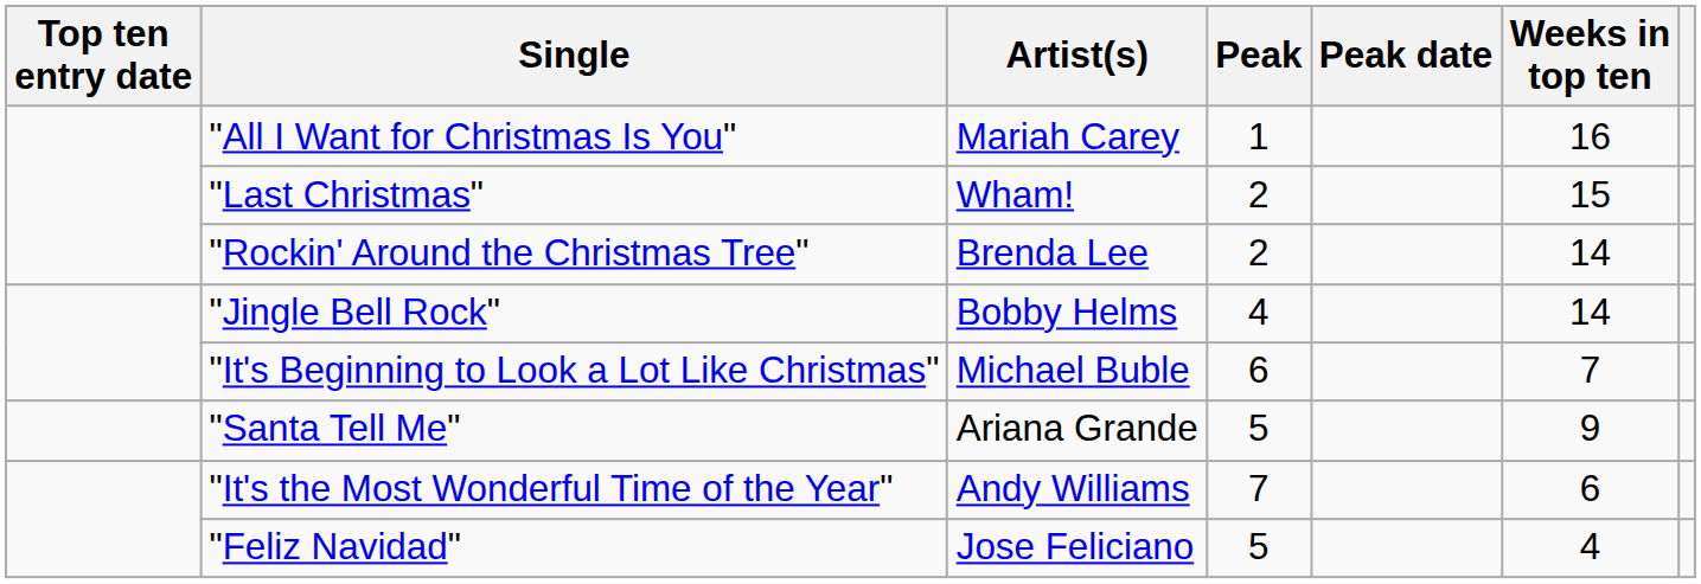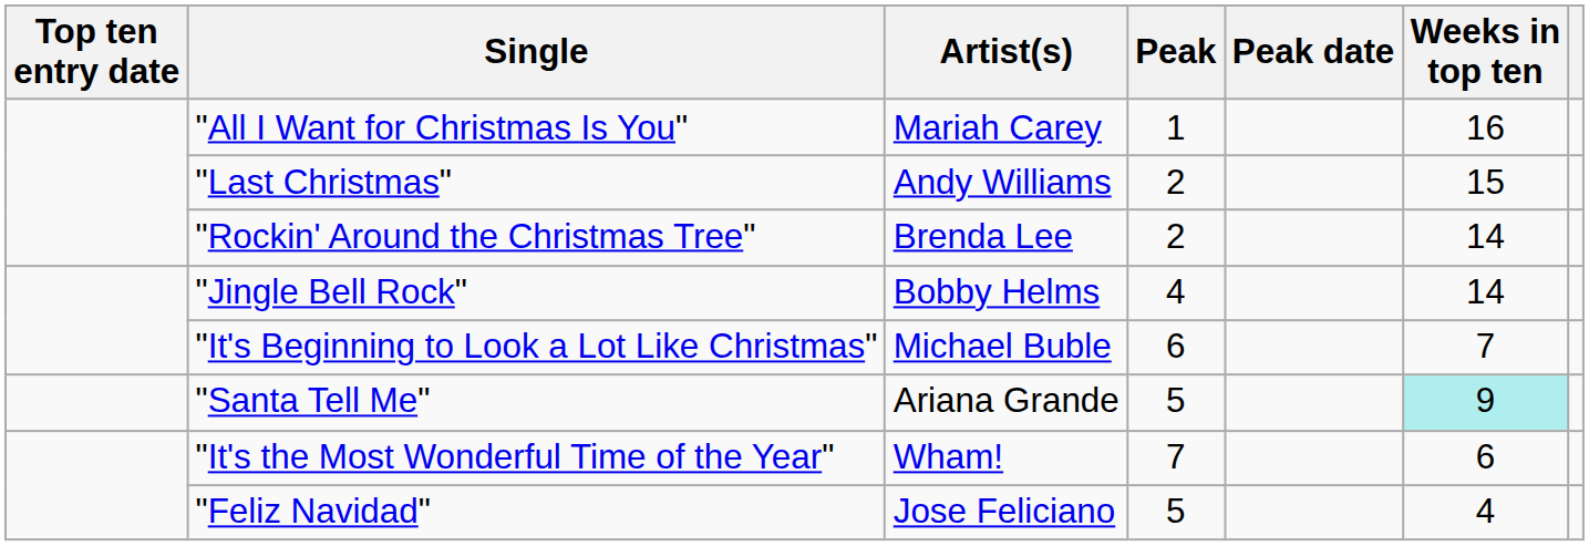 <table class="wikitable sortable">
 <tr>
 <th>Top ten<br>entry date</th>
 <th>Single</th>
 <th>Artist(s)</th>
 <th data-sort-type="number">Peak</th>
 <th>Peak date</th>
 <th data-sort-type="number">Weeks in<br>top ten</th>
 <th></th>
 </tr>
 <tr>
 <td rowspan=3></td>
 <td>"<a href='#'>All I Want for Christmas Is You</a>"</td>
 <td><a href='#'>Mariah Carey</a></td>
 <td style="text-align:center;">1</td>
 <td></td>
 <td style="text-align:center;">16</td>
 <td style="text-align:center;"> </td>
 </tr>
 <tr>
 <td>"<a href='#'>Last Christmas</a>"</td>
-<td><a href='#'>Wham!</a></td>
+<td><a href='#'>Andy Williams</a></td>
 <td style="text-align:center;">2</td>
 <td></td>
 <td style="text-align:center;">15</td>
 <td style="text-align:center;"> </td>
 </tr>
 <tr>
 <td>"<a href='#'>Rockin' Around the Christmas Tree</a>"</td>
 <td><a href='#'>Brenda Lee</a></td>
 <td style="text-align:center;">2</td>
 <td></td>
 <td style="text-align:center;">14</td>
 <td style="text-align:center;"> </td>
 </tr>
 <tr>
 <td rowspan=2></td>
 <td>"<a href='#'>Jingle Bell Rock</a>"</td>
 <td><a href='#'>Bobby Helms</a></td>
 <td style="text-align:center;">4</td>
 <td></td>
 <td style="text-align:center;">14</td>
 <td style="text-align:center;"> </td>
 </tr>
 <tr>
 <td>"<a href='#'>It's Beginning to Look a Lot Like Christmas</a>"</td>
 <td><a href='#'>Michael Buble</a></td>
 <td style="text-align:center;">6</td>
 <td></td>
 <td style="text-align:center;">7</td>
 <td style="text-align:center;"> </td>
 </tr>
 <tr>
 <td></td>
 <td>"<a href='#'>Santa Tell Me</a>"</td>
 <td>Ariana Grande</td>
 <td style="text-align:center;">5</td>
 <td></td>
-<td style="text-align:center;">9</td>
+<td style="background: paleturquoise; text-align:center;">9</td>
 <td style="text-align:center;"> </td>
 </tr>
 <tr>
 <td rowspan=2></td>
 <td>"<a href='#'>It's the Most Wonderful Time of the Year</a>"</td>
-<td><a href='#'>Andy Williams</a></td>
+<td><a href='#'>Wham!</a></td>
 <td style="text-align:center;">7</td>
 <td></td>
 <td style="text-align:center;">6</td>
 <td style="text-align:center;"></td>
 </tr>
 <tr>
 <td>"<a href='#'>Feliz Navidad</a>"</td>
 <td><a href='#'>Jose Feliciano</a></td>
 <td style="text-align:center;">5</td>
 <td></td>
 <td style="text-align:center;">4</td>
 <td style="text-align:center;"> </td>
 </tr>
 </table>
